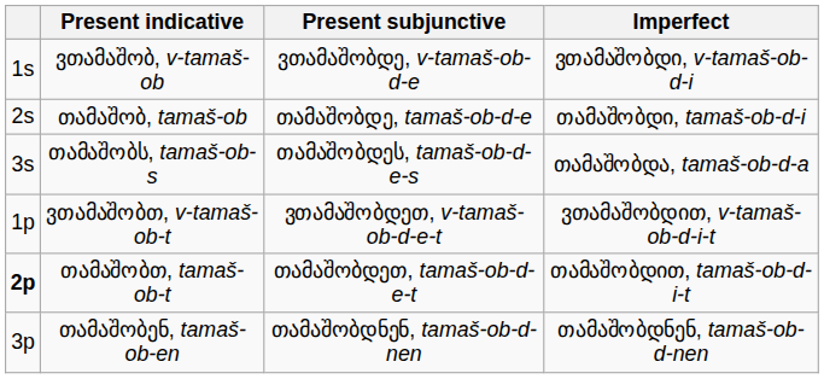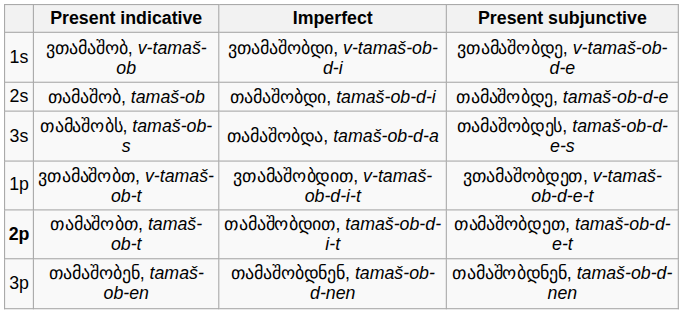 <table class="wikitable" style="text-align:center;">
 <tr>
 <th> </th>
 <th>Present indicative</th>
+<th>Imperfect</th>
 <th>Present subjunctive</th>
-<th>Imperfect</th>
 </tr>
 <tr>
 <td>1s</td>
 <td>ვთამაშობ, <em>v-tamaš-ob</em></td>
+<td>ვთამაშობდი, <em>v-tamaš-ob-d-i</em></td>
 <td>ვთამაშობდე, <em>v-tamaš-ob-d-e</em></td>
-<td>ვთამაშობდი, <em>v-tamaš-ob-d-i</em></td>
 </tr>
 <tr>
 <td>2s</td>
 <td>თამაშობ, <em>tamaš-ob</em></td>
+<td>თამაშობდი, <em>tamaš-ob-d-i</em></td>
 <td>თამაშობდე, <em>tamaš-ob-d-e</em></td>
-<td>თამაშობდი, <em>tamaš-ob-d-i</em></td>
 </tr>
 <tr>
 <td>3s</td>
 <td>თამაშობს, <em>tamaš-ob-s</em></td>
+<td>თამაშობდა, <em>tamaš-ob-d-a</em></td>
 <td>თამაშობდეს, <em>tamaš-ob-d-e-s</em></td>
-<td>თამაშობდა, <em>tamaš-ob-d-a</em></td>
 </tr>
 <tr>
 <td>1p</td>
 <td>ვთამაშობთ, <em>v-tamaš-ob-t</em></td>
+<td>ვთამაშობდით, <em>v-tamaš-ob-d-i-t</em></td>
 <td>ვთამაშობდეთ, <em>v-tamaš-ob-d-e-t</em></td>
-<td>ვთამაშობდით, <em>v-tamaš-ob-d-i-t</em></td>
 </tr>
 <tr>
 <td><strong>2p</strong></td>
 <td>თამაშობთ, <em>tamaš-ob-t</em></td>
+<td>თამაშობდით, <em>tamaš-ob-d-i-t</em></td>
 <td>თამაშობდეთ, <em>tamaš-ob-d-e-t</em></td>
-<td>თამაშობდით, <em>tamaš-ob-d-i-t</em></td>
 </tr>
 <tr>
 <td>3p</td>
 <td>თამაშობენ, <em>tamaš-ob-en</em></td>
 <td>თამაშობდნენ, <em>tamaš-ob-d-nen</em></td>
 <td>თამაშობდნენ, <em>tamaš-ob-d-nen</em></td>
 </tr>
 </table>
